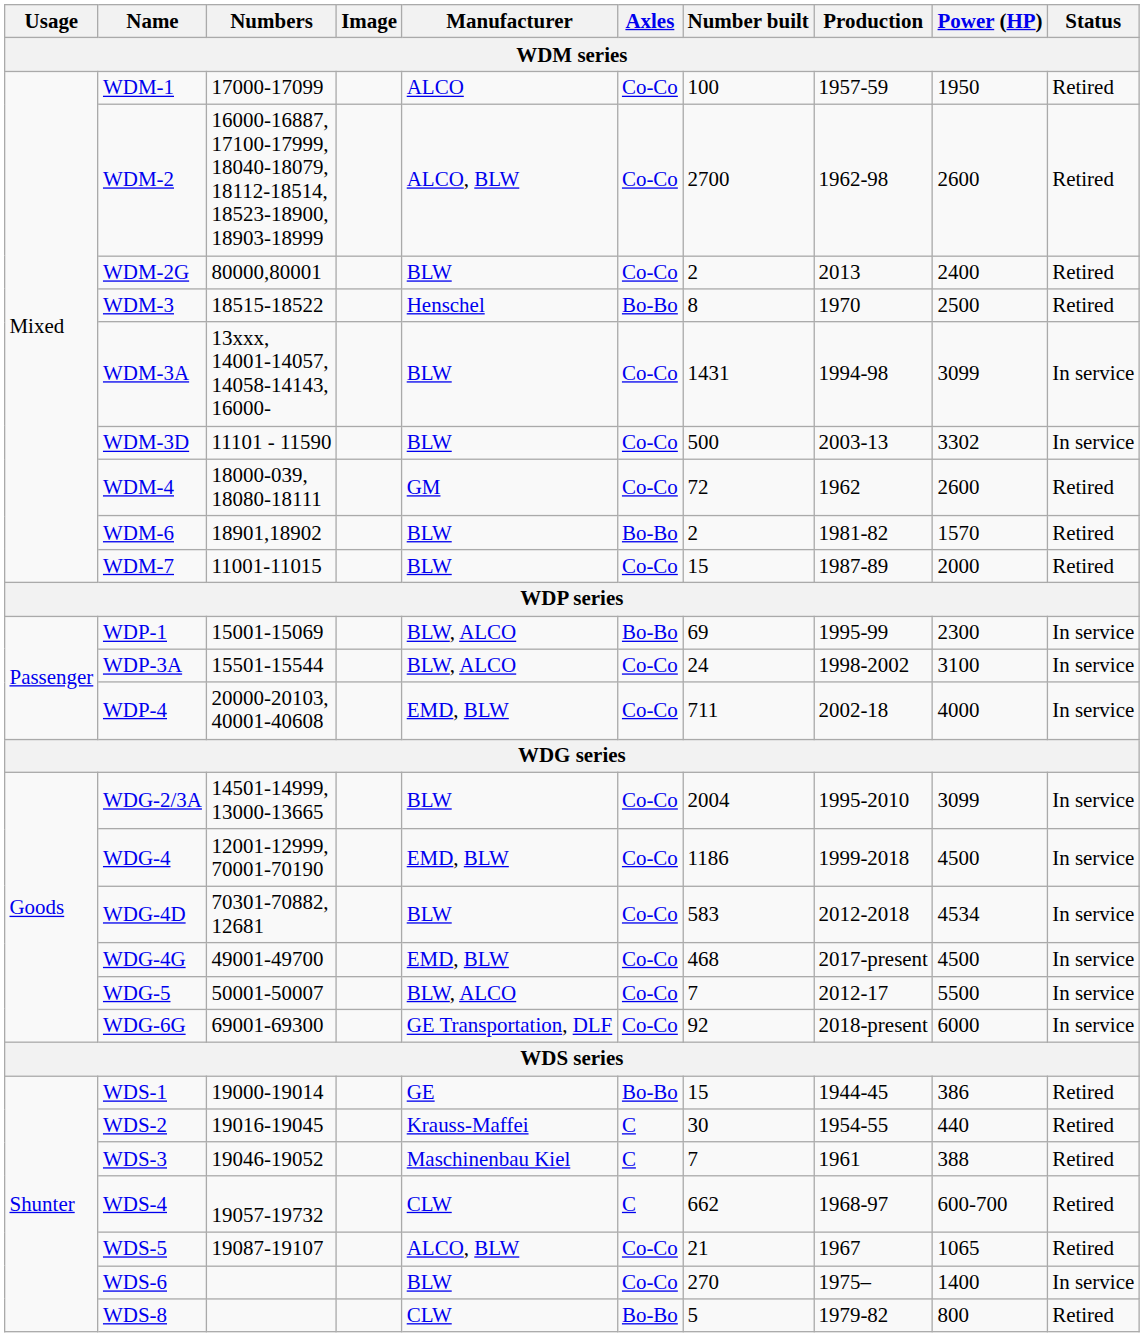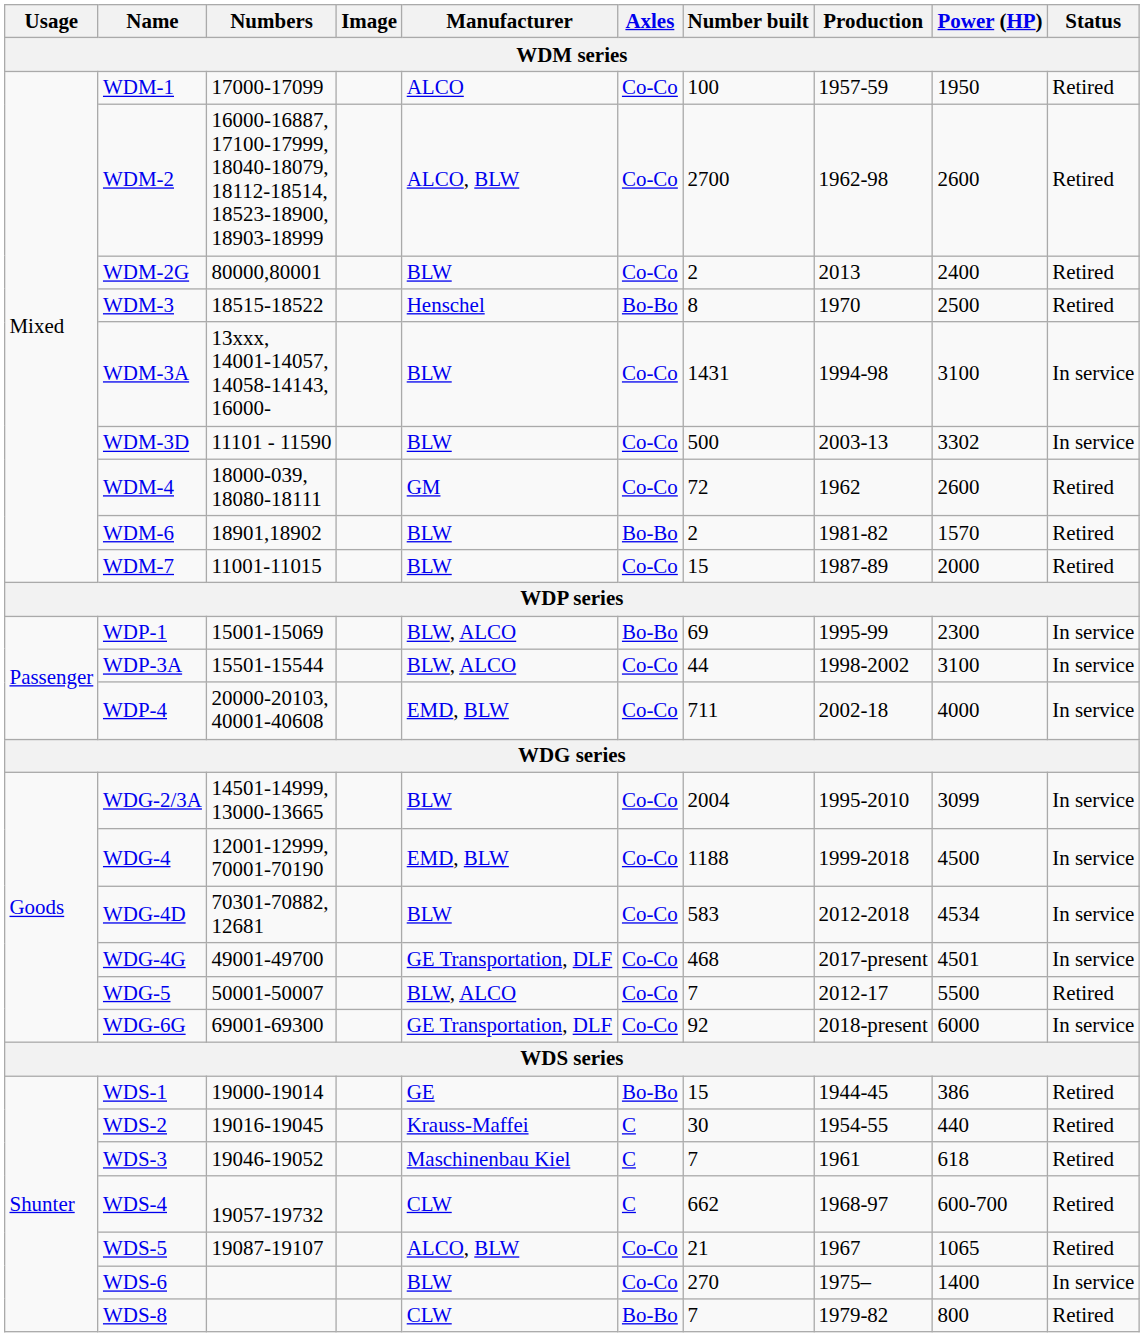 <table class="sortable wikitable"style="text-align:left;"style="font-size: 85%">
 <tr>
 <th>Usage</th>
 <th>Name</th>
 <th>Numbers</th>
 <th>Image</th>
 <th>Manufacturer</th>
 <th><a href='#'>Axles</a></th>
 <th>Number built</th>
 <th>Production</th>
 <th><a href='#'>Power</a> (<a href='#'>HP</a>)</th>
 <th>Status</th>
 </tr>
 <tr>
 <th colspan="10">WDM series</th>
 </tr>
 <tr>
 <td rowspan="9">Mixed</td>
 <td><a href='#'>WDM-1</a></td>
 <td>17000-17099</td>
 <td></td>
 <td><a href='#'>ALCO</a></td>
 <td><a href='#'>Co-Co</a></td>
 <td>100</td>
 <td>1957-59</td>
 <td>1950</td>
 <td>Retired</td>
 </tr>
 <tr>
 <td><a href='#'>WDM-2</a></td>
 <td>16000-16887,<br>17100-17999,<br>18040-18079,<br>18112-18514,<br>18523-18900,<br>18903-18999</td>
 <td></td>
 <td><a href='#'>ALCO</a>, <a href='#'>BLW</a></td>
 <td><a href='#'>Co-Co</a></td>
 <td>2700</td>
 <td>1962-98</td>
 <td>2600</td>
 <td>Retired</td>
 </tr>
 <tr>
 <td><a href='#'>WDM-2G</a></td>
 <td>80000,80001</td>
 <td></td>
 <td><a href='#'>BLW</a></td>
 <td><a href='#'>Co-Co</a></td>
 <td>2</td>
 <td>2013</td>
 <td>2400</td>
 <td>Retired</td>
 </tr>
 <tr>
 <td><a href='#'>WDM-3</a></td>
 <td>18515-18522</td>
 <td></td>
 <td><a href='#'>Henschel</a></td>
 <td><a href='#'>Bo-Bo</a></td>
 <td>8</td>
 <td>1970</td>
 <td>2500</td>
 <td>Retired</td>
 </tr>
 <tr>
 <td><a href='#'>WDM-3A</a></td>
 <td>13xxx,<br>14001-14057,<br>14058-14143,<br>16000-</td>
 <td></td>
 <td><a href='#'>BLW</a></td>
 <td><a href='#'>Co-Co</a></td>
 <td>1431</td>
 <td>1994-98</td>
-<td>3099</td>
+<td>3100</td>
 <td>In service</td>
 </tr>
 <tr>
 <td><a href='#'>WDM-3D</a></td>
 <td>11101 - 11590</td>
 <td></td>
 <td><a href='#'>BLW</a></td>
 <td><a href='#'>Co-Co</a></td>
 <td>500</td>
 <td>2003-13</td>
 <td>3302</td>
 <td>In service</td>
 </tr>
 <tr>
 <td><a href='#'>WDM-4</a></td>
 <td>18000-039,<br>18080-18111</td>
 <td></td>
 <td><a href='#'>GM</a></td>
 <td><a href='#'>Co-Co</a></td>
 <td>72</td>
 <td>1962</td>
 <td>2600</td>
 <td>Retired</td>
 </tr>
 <tr>
 <td><a href='#'>WDM-6</a></td>
 <td>18901,18902</td>
 <td></td>
 <td><a href='#'>BLW</a></td>
 <td><a href='#'>Bo-Bo</a></td>
 <td>2</td>
 <td>1981-82</td>
 <td>1570</td>
 <td>Retired</td>
 </tr>
 <tr>
 <td><a href='#'>WDM-7</a></td>
 <td>11001-11015</td>
 <td></td>
 <td><a href='#'>BLW</a></td>
 <td><a href='#'>Co-Co</a></td>
 <td>15</td>
 <td>1987-89</td>
 <td>2000</td>
 <td>Retired</td>
 </tr>
 <tr>
 <th colspan="10">WDP series</th>
 </tr>
 <tr>
 <td rowspan="3"><a href='#'>Passenger</a></td>
 <td><a href='#'>WDP-1</a></td>
 <td>15001-15069</td>
 <td></td>
 <td><a href='#'>BLW</a>, <a href='#'>ALCO</a></td>
 <td><a href='#'>Bo-Bo</a></td>
 <td>69</td>
 <td>1995-99</td>
 <td>2300</td>
 <td>In service</td>
 </tr>
 <tr>
 <td><a href='#'>WDP-3A</a></td>
 <td>15501-15544</td>
 <td></td>
 <td><a href='#'>BLW</a>, <a href='#'>ALCO</a></td>
 <td><a href='#'>Co-Co</a></td>
-<td>24</td>
+<td>44</td>
 <td>1998-2002</td>
 <td>3100</td>
 <td>In service</td>
 </tr>
 <tr>
 <td><a href='#'>WDP-4</a></td>
 <td>20000-20103,<br>40001-40608</td>
 <td></td>
 <td><a href='#'>EMD</a>, <a href='#'>BLW</a></td>
 <td><a href='#'>Co-Co</a></td>
 <td>711</td>
 <td>2002-18</td>
 <td>4000</td>
 <td>In service</td>
 </tr>
 <tr>
 <th colspan="10">WDG series</th>
 </tr>
 <tr>
 <td rowspan="6"><a href='#'>Goods</a></td>
 <td><a href='#'>WDG-2/3A</a></td>
 <td>14501-14999,<br>13000-13665</td>
 <td></td>
 <td><a href='#'>BLW</a></td>
 <td><a href='#'>Co-Co</a></td>
 <td>2004</td>
 <td>1995-2010</td>
 <td>3099</td>
 <td>In service</td>
 </tr>
 <tr>
 <td><a href='#'>WDG-4</a></td>
 <td>12001-12999,<br>70001-70190</td>
 <td></td>
 <td><a href='#'>EMD</a>, <a href='#'>BLW</a></td>
 <td><a href='#'>Co-Co</a></td>
-<td>1186</td>
+<td>1188</td>
 <td>1999-2018</td>
 <td>4500</td>
 <td>In service</td>
 </tr>
 <tr>
 <td><a href='#'>WDG-4D</a></td>
 <td>70301-70882,<br>12681</td>
 <td></td>
 <td><a href='#'>BLW</a></td>
 <td><a href='#'>Co-Co</a></td>
 <td>583</td>
 <td>2012-2018</td>
 <td>4534</td>
 <td>In service</td>
 </tr>
 <tr>
 <td><a href='#'>WDG-4G</a></td>
 <td>49001-49700</td>
 <td></td>
-<td><a href='#'>EMD</a>, <a href='#'>BLW</a></td>
+<td><a href='#'>GE Transportation</a>, <a href='#'>DLF</a></td>
 <td><a href='#'>Co-Co</a></td>
 <td>468</td>
 <td>2017-present</td>
-<td>4500</td>
+<td>4501</td>
 <td>In service</td>
 </tr>
 <tr>
 <td><a href='#'>WDG-5</a></td>
 <td>50001-50007</td>
 <td></td>
 <td><a href='#'>BLW</a>, <a href='#'>ALCO</a></td>
 <td><a href='#'>Co-Co</a></td>
 <td>7</td>
 <td>2012-17</td>
 <td>5500</td>
-<td>In service</td>
+<td>Retired</td>
 </tr>
 <tr>
 <td><a href='#'>WDG-6G</a></td>
 <td>69001-69300</td>
 <td></td>
 <td><a href='#'>GE Transportation</a>, <a href='#'>DLF</a></td>
 <td><a href='#'>Co-Co</a></td>
 <td>92</td>
 <td>2018-present</td>
 <td>6000</td>
 <td>In service</td>
 </tr>
 <tr>
 <th colspan="10">WDS series</th>
 </tr>
 <tr>
 <td rowspan="7"><a href='#'>Shunter</a></td>
 <td><a href='#'>WDS-1</a></td>
 <td>19000-19014</td>
 <td></td>
 <td><a href='#'>GE</a></td>
 <td><a href='#'>Bo-Bo</a></td>
 <td>15</td>
 <td>1944-45</td>
 <td>386</td>
 <td>Retired</td>
 </tr>
 <tr>
 <td><a href='#'>WDS-2</a></td>
 <td>19016-19045</td>
 <td></td>
 <td><a href='#'>Krauss-Maffei</a></td>
 <td><a href='#'>C</a></td>
 <td>30</td>
 <td>1954-55</td>
 <td>440</td>
 <td>Retired</td>
 </tr>
 <tr>
 <td><a href='#'>WDS-3</a></td>
 <td>19046-19052</td>
 <td></td>
 <td><a href='#'>Maschinenbau Kiel</a></td>
 <td><a href='#'>C</a></td>
 <td>7</td>
 <td>1961</td>
-<td>388</td>
+<td>618</td>
 <td>Retired</td>
 </tr>
 <tr>
 <td><a href='#'>WDS-4</a></td>
 <td><br>19057-19732</td>
 <td></td>
 <td><a href='#'>CLW</a></td>
 <td><a href='#'>C</a></td>
 <td>662</td>
 <td>1968-97</td>
 <td>600-700</td>
 <td>Retired</td>
 </tr>
 <tr>
 <td><a href='#'>WDS-5</a></td>
 <td>19087-19107</td>
 <td></td>
 <td><a href='#'>ALCO</a>, <a href='#'>BLW</a></td>
 <td><a href='#'>Co-Co</a></td>
 <td>21</td>
 <td>1967</td>
 <td>1065</td>
 <td>Retired</td>
 </tr>
 <tr>
 <td><a href='#'>WDS-6</a></td>
 <td></td>
 <td></td>
 <td><a href='#'>BLW</a></td>
 <td><a href='#'>Co-Co</a></td>
 <td>270</td>
 <td>1975–</td>
 <td>1400</td>
 <td>In service</td>
 </tr>
 <tr>
 <td><a href='#'>WDS-8</a></td>
 <td></td>
 <td></td>
 <td><a href='#'>CLW</a></td>
 <td><a href='#'>Bo-Bo</a></td>
-<td>5</td>
+<td>7</td>
 <td>1979-82</td>
 <td>800</td>
 <td>Retired</td>
 </tr>
 </table>
